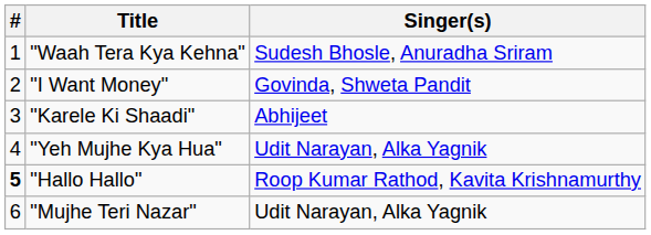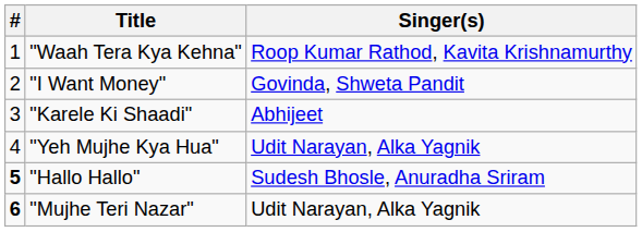 <table class="wikitable">
 <tr>
 <th>#</th>
 <th>Title</th>
 <th>Singer(s)</th>
 </tr>
 <tr>
 <td>1</td>
 <td>"Waah Tera Kya Kehna"</td>
-<td><a href='#'>Sudesh Bhosle</a>, <a href='#'>Anuradha Sriram</a></td>
+<td><a href='#'>Roop Kumar Rathod</a>, <a href='#'>Kavita Krishnamurthy</a></td>
 </tr>
 <tr>
 <td>2</td>
 <td>"I Want Money"</td>
 <td><a href='#'>Govinda</a>, <a href='#'>Shweta Pandit</a></td>
 </tr>
 <tr>
 <td>3</td>
 <td>"Karele Ki Shaadi"</td>
 <td><a href='#'>Abhijeet</a></td>
 </tr>
 <tr>
 <td>4</td>
 <td>"Yeh Mujhe Kya Hua"</td>
 <td><a href='#'>Udit Narayan</a>, <a href='#'>Alka Yagnik</a></td>
 </tr>
 <tr>
 <td><strong>5</strong></td>
 <td>"Hallo Hallo"</td>
-<td><a href='#'>Roop Kumar Rathod</a>, <a href='#'>Kavita Krishnamurthy</a></td>
+<td><a href='#'>Sudesh Bhosle</a>, <a href='#'>Anuradha Sriram</a></td>
 </tr>
 <tr>
-<td>6</td>
+<td><strong>6</strong></td>
 <td>"Mujhe Teri Nazar"</td>
 <td>Udit Narayan, Alka Yagnik</td>
 </tr>
 </table>
